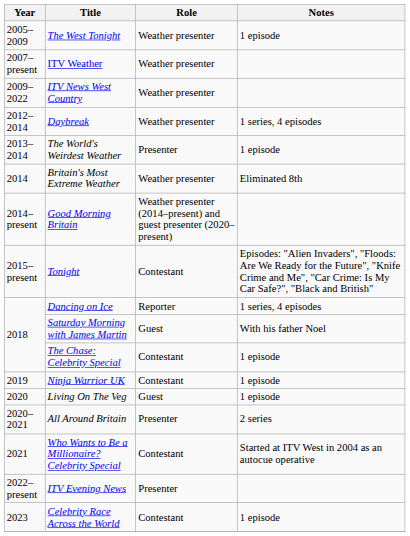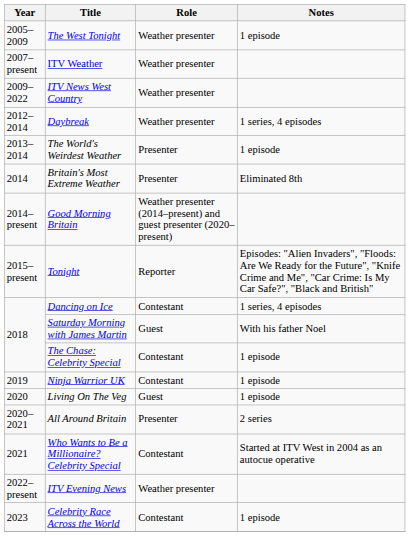 <table class="wikitable">
 <tr>
 <th>Year</th>
 <th>Title</th>
 <th>Role</th>
 <th>Notes</th>
 </tr>
 <tr>
 <td>2005–2009</td>
 <td><em><a href='#'>The West Tonight</a></em></td>
 <td>Weather presenter</td>
 <td>1 episode</td>
 </tr>
 <tr>
 <td>2007–present</td>
 <td><a href='#'>ITV Weather</a></td>
 <td>Weather presenter</td>
 <td></td>
 </tr>
 <tr>
 <td>2009–2022</td>
 <td><em><a href='#'>ITV News West Country</a></em></td>
 <td>Weather presenter</td>
 <td></td>
 </tr>
 <tr>
 <td>2012–2014</td>
 <td><em><a href='#'>Daybreak</a></em></td>
 <td>Weather presenter</td>
 <td>1 series, 4 episodes</td>
 </tr>
 <tr>
 <td>2013–2014</td>
 <td><em>The World's Weirdest Weather</em></td>
 <td>Presenter</td>
 <td>1 episode</td>
 </tr>
 <tr>
 <td>2014</td>
 <td><em>Britain's Most Extreme Weather</em></td>
-<td>Weather presenter</td>
+<td>Presenter</td>
 <td>Eliminated 8th</td>
 </tr>
 <tr>
 <td>2014–present</td>
 <td><em><a href='#'>Good Morning Britain</a></em></td>
 <td>Weather presenter (2014–present) and guest presenter (2020–present)</td>
 <td></td>
 </tr>
 <tr>
 <td>2015–present</td>
 <td><em><a href='#'>Tonight</a></em></td>
-<td>Contestant</td>
+<td>Reporter</td>
 <td>Episodes: "Alien Invaders", "Floods: Are We Ready for the Future", "Knife Crime and Me", "Car Crime: Is My Car Safe?", "Black and British"</td>
 </tr>
 <tr>
 <td rowspan=3>2018</td>
 <td><em><a href='#'>Dancing on Ice</a></em></td>
-<td>Reporter</td>
+<td>Contestant</td>
 <td>1 series, 4 episodes</td>
 </tr>
 <tr>
 <td><em><a href='#'>Saturday Morning with James Martin</a></em></td>
 <td>Guest</td>
 <td>With his father Noel</td>
 </tr>
 <tr>
 <td><em><a href='#'>The Chase: Celebrity Special</a></em></td>
 <td>Contestant</td>
 <td>1 episode</td>
 </tr>
 <tr>
 <td>2019</td>
 <td><em><a href='#'>Ninja Warrior UK</a></em></td>
 <td>Contestant</td>
 <td>1 episode</td>
 </tr>
 <tr>
 <td>2020</td>
 <td><em>Living On The Veg</em></td>
 <td>Guest</td>
 <td>1 episode</td>
 </tr>
 <tr>
 <td>2020–2021</td>
 <td><em>All Around Britain</em></td>
 <td>Presenter</td>
 <td>2 series</td>
 </tr>
 <tr>
 <td>2021</td>
 <td><em><a href='#'>Who Wants to Be a Millionaire? Celebrity Special</a></em></td>
 <td>Contestant</td>
 <td>Started at ITV West in 2004 as an autocue operative</td>
 </tr>
 <tr>
 <td>2022–present</td>
 <td><em><a href='#'>ITV Evening News</a></em></td>
-<td>Presenter</td>
+<td>Weather presenter</td>
 <td></td>
 </tr>
 <tr>
 <td>2023</td>
 <td><em><a href='#'>Celebrity Race Across the World</a></em></td>
 <td>Contestant</td>
 <td>1 episode</td>
 </tr>
 <tr>
 </tr>
 </table>
